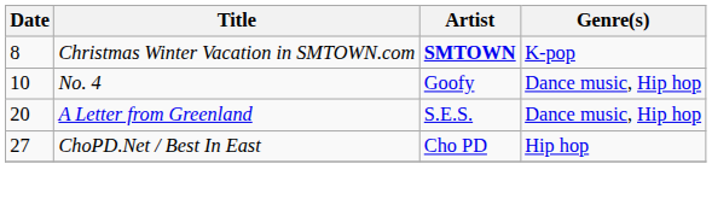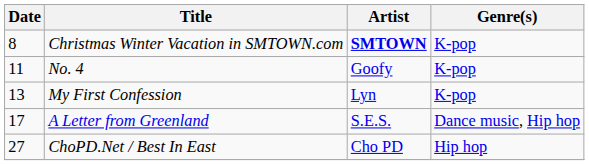 <table class="wikitable" style="text-align: left;">
 <tr>
 <th>Date</th>
 <th>Title</th>
 <th>Artist</th>
 <th>Genre(s)</th>
 </tr>
 <tr>
 <td>8</td>
 <td><em>Christmas Winter Vacation in SMTOWN.com</em></td>
 <td><strong><a href='#'>SMTOWN</a></strong></td>
 <td><a href='#'>K-pop</a></td>
 </tr>
 <tr>
-<td>10</td>
+<td>11</td>
 <td><em>No. 4</em></td>
 <td><a href='#'>Goofy</a></td>
-<td><a href='#'>Dance music</a>, <a href='#'>Hip hop</a></td>
+<td><a href='#'>K-pop</a></td>
 </tr>
 <tr>
-<td>20</td>
+<td>13</td>
+<td><em>My First Confession</em></td>
+<td><a href='#'>Lyn</a></td>
+<td><a href='#'>K-pop</a></td>
+</tr>
+<tr>
+<td>17</td>
 <td><em><a href='#'>A Letter from Greenland</a></em></td>
 <td><a href='#'>S.E.S.</a></td>
 <td><a href='#'>Dance music</a>, <a href='#'>Hip hop</a></td>
 </tr>
 <tr>
 <td>27</td>
 <td><em>ChoPD.Net / Best In East</em></td>
 <td><a href='#'>Cho PD</a></td>
 <td><a href='#'>Hip hop</a></td>
 </tr>
 <tr>
 </tr>
 </table>
